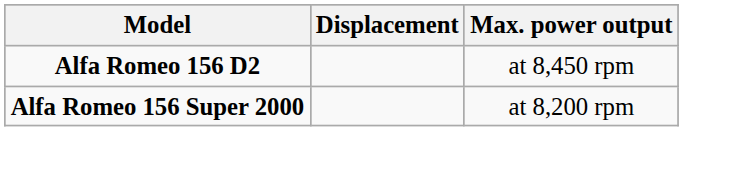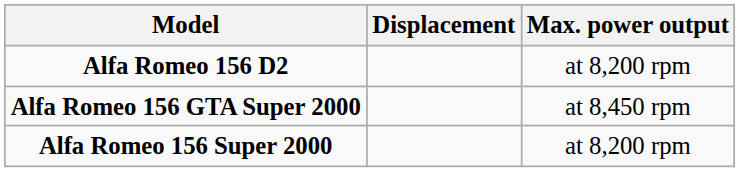 <table class="wikitable" style="text-align:center; font-size:91%;">
 <tr>
 <th>Model</th>
 <th>Displacement</th>
 <th>Max. power output</th>
 </tr>
 <tr>
 <td><strong>Alfa Romeo 156 D2</strong></td>
 <td></td>
+<td> at 8,200 rpm</td>
+</tr>
+<tr>
+<td><strong>Alfa Romeo 156 GTA Super 2000</strong></td>
+<td></td>
 <td> at 8,450 rpm</td>
 </tr>
 <tr>
 <td><strong>Alfa Romeo 156 Super 2000</strong></td>
 <td></td>
 <td> at 8,200 rpm</td>
 </tr>
 </table>
